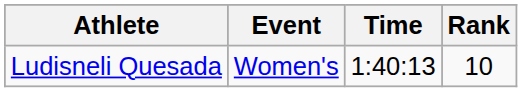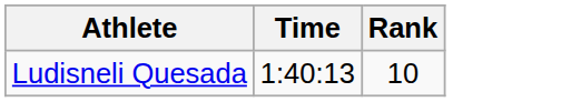 <table class=wikitable style=font-size:90%;text-align:center>
 <tr>
 <th>Athlete</th>
-<th>Event</th>
 <th>Time</th>
 <th>Rank</th>
 </tr>
 <tr align=center>
 <td align=left><a href='#'>Ludisneli Quesada</a></td>
-<td align=left><a href='#'>Women's</a></td>
 <td>1:40:13</td>
 <td>10</td>
 </tr>
 </table>
